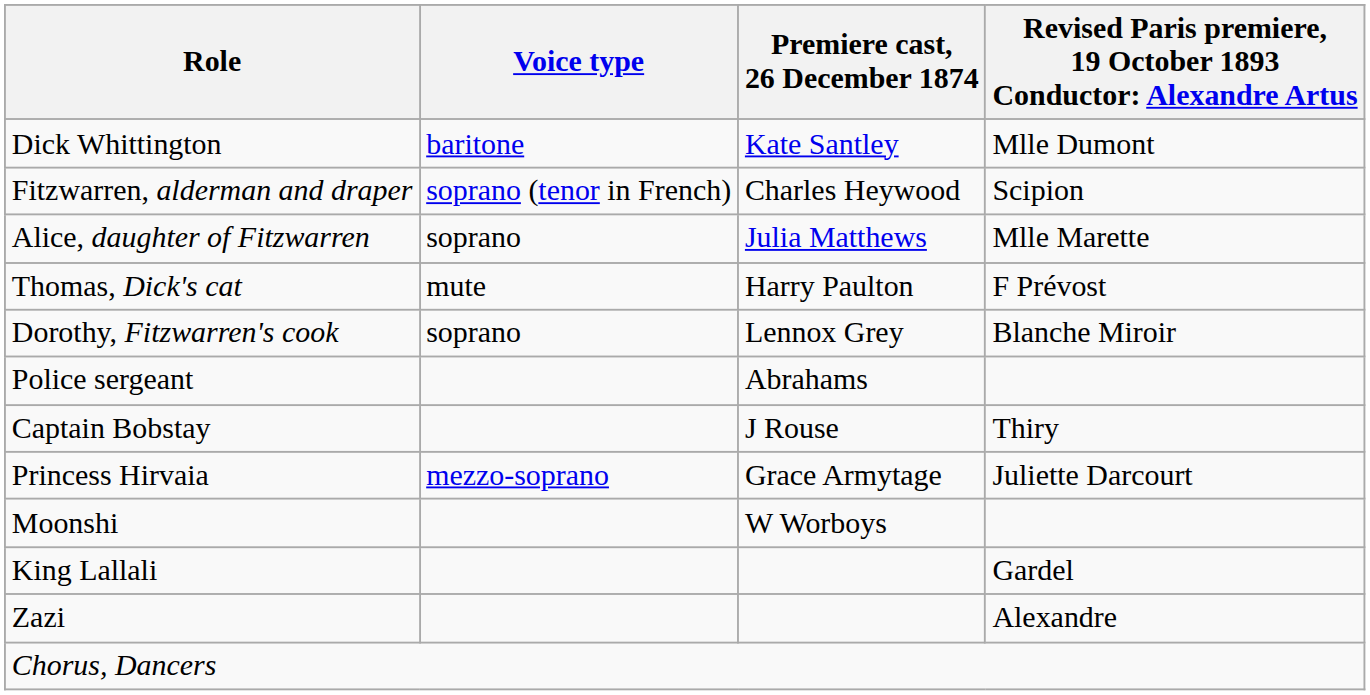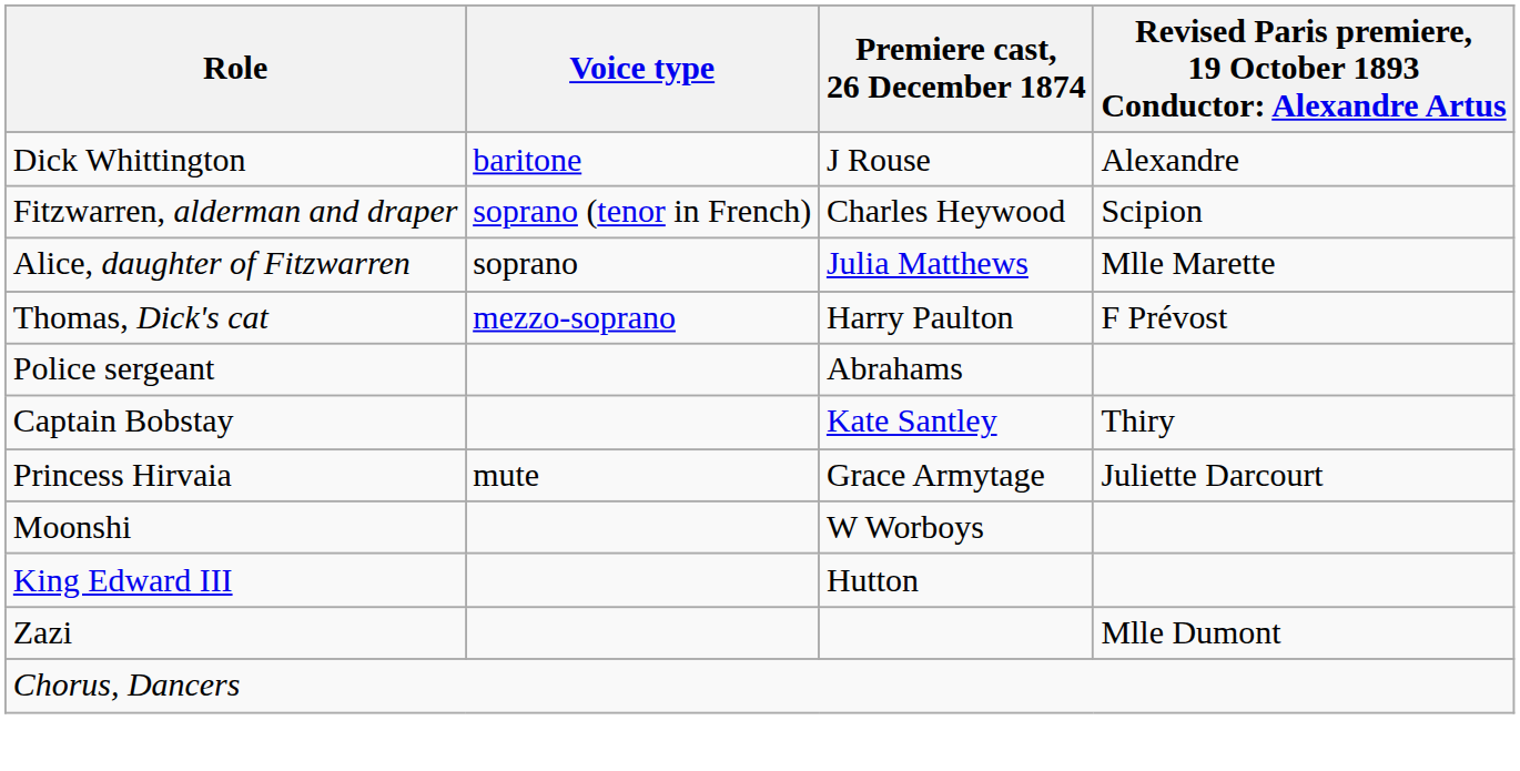 <table class="wikitable">
 <tr>
 <th>Role</th>
 <th><a href='#'>Voice type</a></th>
 <th>Premiere cast,<br>26 December 1874</th>
 <th>Revised Paris premiere,<br>19 October 1893<br>Conductor: <a href='#'>Alexandre Artus</a></th>
 </tr>
 <tr>
 <td>Dick Whittington</td>
 <td><a href='#'>baritone</a></td>
-<td><a href='#'>Kate Santley</a></td>
-<td>Mlle Dumont</td>
+<td>J Rouse</td>
+<td>Alexandre</td>
 </tr>
 <tr>
 <td>Fitzwarren, <em>alderman and draper</em></td>
 <td><a href='#'>soprano</a> (<a href='#'>tenor</a> in French)</td>
 <td>Charles Heywood</td>
 <td>Scipion</td>
 </tr>
 <tr>
 <td>Alice, <em>daughter of Fitzwarren</em></td>
 <td>soprano</td>
 <td><a href='#'>Julia Matthews</a></td>
 <td>Mlle Marette</td>
 </tr>
 <tr>
 <td>Thomas, <em>Dick's cat</em></td>
-<td>mute</td>
+<td><a href='#'>mezzo-soprano</a></td>
 <td>Harry Paulton</td>
 <td>F Prévost</td>
-</tr>
-<tr>
-<td>Dorothy, <em>Fitzwarren's cook</em></td>
-<td>soprano</td>
-<td>Lennox Grey</td>
-<td>Blanche Miroir</td>
 </tr>
 <tr>
 <td>Police sergeant</td>
 <td></td>
 <td>Abrahams</td>
 <td></td>
 </tr>
 <tr>
 <td>Captain Bobstay</td>
 <td></td>
-<td>J Rouse</td>
+<td><a href='#'>Kate Santley</a></td>
 <td>Thiry</td>
 </tr>
 <tr>
 <td>Princess Hirvaia</td>
-<td><a href='#'>mezzo-soprano</a></td>
+<td>mute</td>
 <td>Grace Armytage</td>
 <td>Juliette Darcourt</td>
 </tr>
 <tr>
 <td>Moonshi</td>
 <td></td>
 <td>W Worboys</td>
 <td></td>
 </tr>
 <tr>
-<td>King Lallali</td>
+<td><a href='#'>King Edward III</a></td>
 <td></td>
+<td>Hutton</td>
 <td></td>
-<td>Gardel</td>
 </tr>
 <tr>
 <td>Zazi</td>
 <td></td>
 <td></td>
-<td>Alexandre</td>
+<td>Mlle Dumont</td>
 </tr>
 <tr>
 <td colspan="4"><em>Chorus, Dancers</em></td>
 </tr>
 </table>
